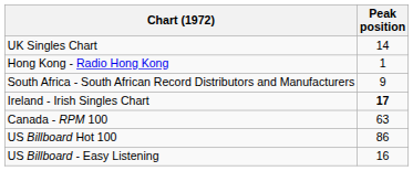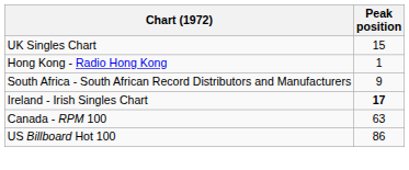 <table class="wikitable sortable">
 <tr>
 <th align="left">Chart (1972)</th>
 <th style="text-align:center;">Peak<br>position</th>
 </tr>
 <tr>
 <td align="left">UK Singles Chart</td>
-<td style="text-align:center;">14</td>
+<td style="text-align:center;">15</td>
 </tr>
 <tr>
 <td align="left">Hong Kong - <a href='#'>Radio Hong Kong</a></td>
 <td style="text-align:center;">1</td>
 </tr>
 <tr>
 <td align="left">South Africa - South African Record Distributors and Manufacturers</td>
 <td style="text-align:center;">9</td>
 </tr>
 <tr>
 <td align="left">Ireland - Irish Singles Chart</td>
 <td style="text-align:center;"><strong>17</strong></td>
 </tr>
 <tr>
 <td align="left">Canada - <em>RPM</em> 100</td>
 <td style="text-align:center;">63</td>
 </tr>
 <tr>
 <td align="left">US <em>Billboard</em> Hot 100</td>
 <td style="text-align:center;">86</td>
 </tr>
-<tr>
-<td align="left">US <em>Billboard</em> - Easy Listening</td>
-<td style="text-align:center;">16</td>
-</tr>
 </table>
